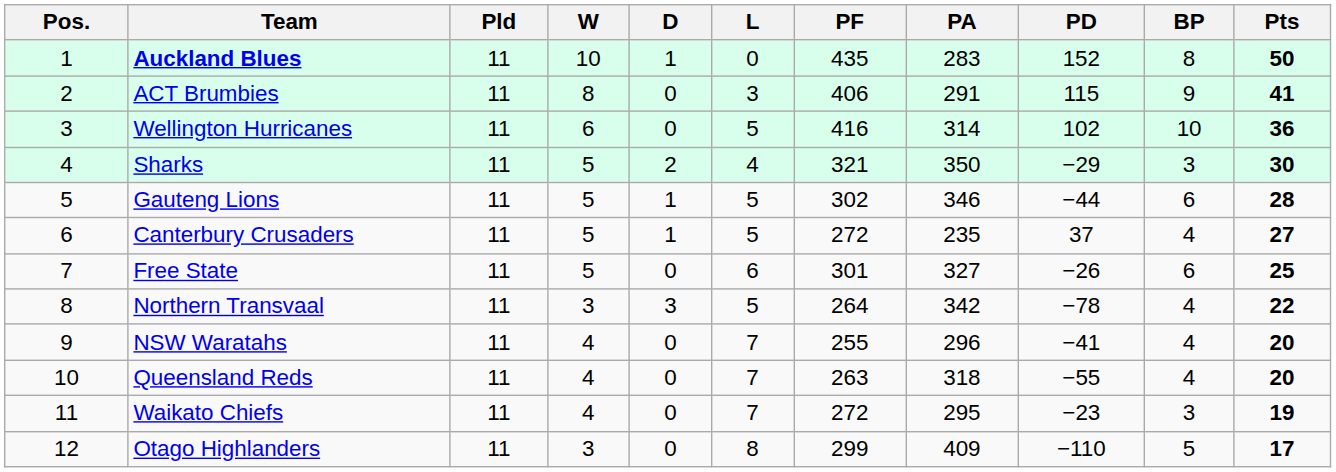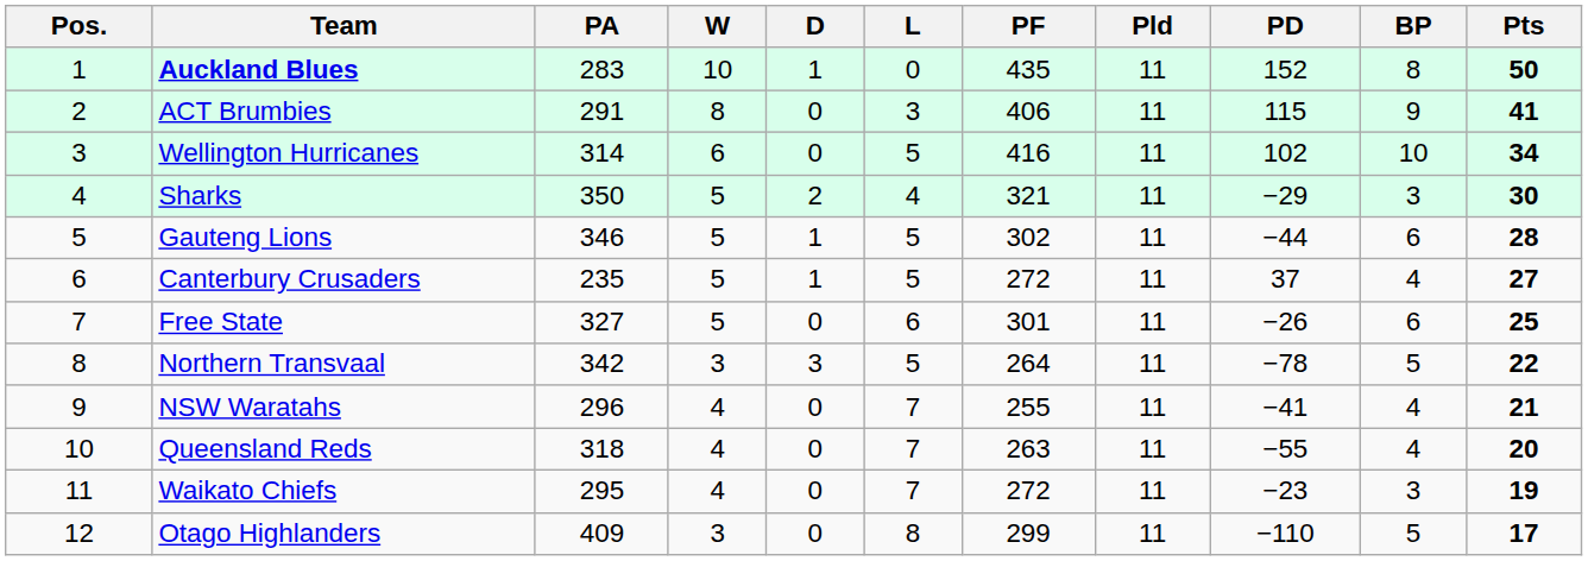 <table class="wikitable" style="text-align:center" width=75%>
 <tr>
 <th width="20">Pos.</th>
 <th width="100">Team</th>
-<th width="20">Pld</th>
+<th width="30">PA</th>
 <th width="20">W</th>
 <th width="20">D</th>
 <th width="20">L</th>
 <th width="30">PF</th>
-<th width="30">PA</th>
+<th width="20">Pld</th>
 <th width="30">PD</th>
 <th width="20">BP</th>
 <th width="20">Pts</th>
 </tr>
 <tr bgcolor=#d8ffeb>
 <td>1</td>
 <td align=left> <strong><a href='#'>Auckland Blues</a></strong></td>
-<td>11</td>
+<td>283</td>
 <td>10</td>
 <td>1</td>
 <td>0</td>
 <td>435</td>
-<td>283</td>
+<td>11</td>
 <td>152</td>
 <td>8</td>
 <td><strong>50</strong></td>
 </tr>
 <tr bgcolor=#d8ffeb>
 <td>2</td>
 <td align=left> <a href='#'>ACT Brumbies</a></td>
-<td>11</td>
+<td>291</td>
 <td>8</td>
 <td>0</td>
 <td>3</td>
 <td>406</td>
-<td>291</td>
+<td>11</td>
 <td>115</td>
 <td>9</td>
 <td><strong>41</strong></td>
 </tr>
 <tr bgcolor=#d8ffeb>
 <td>3</td>
 <td align=left> <a href='#'>Wellington Hurricanes</a></td>
-<td>11</td>
+<td>314</td>
 <td>6</td>
 <td>0</td>
 <td>5</td>
 <td>416</td>
-<td>314</td>
+<td>11</td>
 <td>102</td>
 <td>10</td>
-<td><strong>36</strong></td>
+<td><strong>34</strong></td>
 </tr>
 <tr bgcolor=#d8ffeb>
 <td>4</td>
 <td align=left> <a href='#'>Sharks</a></td>
-<td>11</td>
+<td>350</td>
 <td>5</td>
 <td>2</td>
 <td>4</td>
 <td>321</td>
-<td>350</td>
+<td>11</td>
 <td>−29</td>
 <td>3</td>
 <td><strong>30</strong></td>
 </tr>
 <tr>
 <td>5</td>
 <td align=left> <a href='#'>Gauteng Lions</a></td>
-<td>11</td>
+<td>346</td>
 <td>5</td>
 <td>1</td>
 <td>5</td>
 <td>302</td>
-<td>346</td>
+<td>11</td>
 <td>−44</td>
 <td>6</td>
 <td><strong>28</strong></td>
 </tr>
 <tr>
 <td>6</td>
 <td align=left> <a href='#'>Canterbury Crusaders</a></td>
-<td>11</td>
+<td>235</td>
 <td>5</td>
 <td>1</td>
 <td>5</td>
 <td>272</td>
-<td>235</td>
+<td>11</td>
 <td>37</td>
 <td>4</td>
 <td><strong>27</strong></td>
 </tr>
 <tr>
 <td>7</td>
 <td align=left> <a href='#'>Free State</a></td>
-<td>11</td>
+<td>327</td>
 <td>5</td>
 <td>0</td>
 <td>6</td>
 <td>301</td>
-<td>327</td>
+<td>11</td>
 <td>−26</td>
 <td>6</td>
 <td><strong>25</strong></td>
 </tr>
 <tr>
 <td>8</td>
 <td align=left> <a href='#'>Northern Transvaal</a></td>
-<td>11</td>
+<td>342</td>
 <td>3</td>
 <td>3</td>
 <td>5</td>
 <td>264</td>
-<td>342</td>
+<td>11</td>
 <td>−78</td>
-<td>4</td>
+<td>5</td>
 <td><strong>22</strong></td>
 </tr>
 <tr>
 <td>9</td>
 <td align=left> <a href='#'>NSW Waratahs</a></td>
-<td>11</td>
+<td>296</td>
 <td>4</td>
 <td>0</td>
 <td>7</td>
 <td>255</td>
-<td>296</td>
+<td>11</td>
 <td>−41</td>
 <td>4</td>
-<td><strong>20</strong></td>
+<td><strong>21</strong></td>
 </tr>
 <tr>
 <td>10</td>
 <td align=left> <a href='#'>Queensland Reds</a></td>
-<td>11</td>
+<td>318</td>
 <td>4</td>
 <td>0</td>
 <td>7</td>
 <td>263</td>
-<td>318</td>
+<td>11</td>
 <td>−55</td>
 <td>4</td>
 <td><strong>20</strong></td>
 </tr>
 <tr>
 <td>11</td>
 <td align=left> <a href='#'>Waikato Chiefs</a></td>
-<td>11</td>
+<td>295</td>
 <td>4</td>
 <td>0</td>
 <td>7</td>
 <td>272</td>
-<td>295</td>
+<td>11</td>
 <td>−23</td>
 <td>3</td>
 <td><strong>19</strong></td>
 </tr>
 <tr>
 <td>12</td>
 <td align=left> <a href='#'>Otago Highlanders</a></td>
-<td>11</td>
+<td>409</td>
 <td>3</td>
 <td>0</td>
 <td>8</td>
 <td>299</td>
-<td>409</td>
+<td>11</td>
 <td>−110</td>
 <td>5</td>
 <td><strong>17</strong></td>
 </tr>
 </table>
